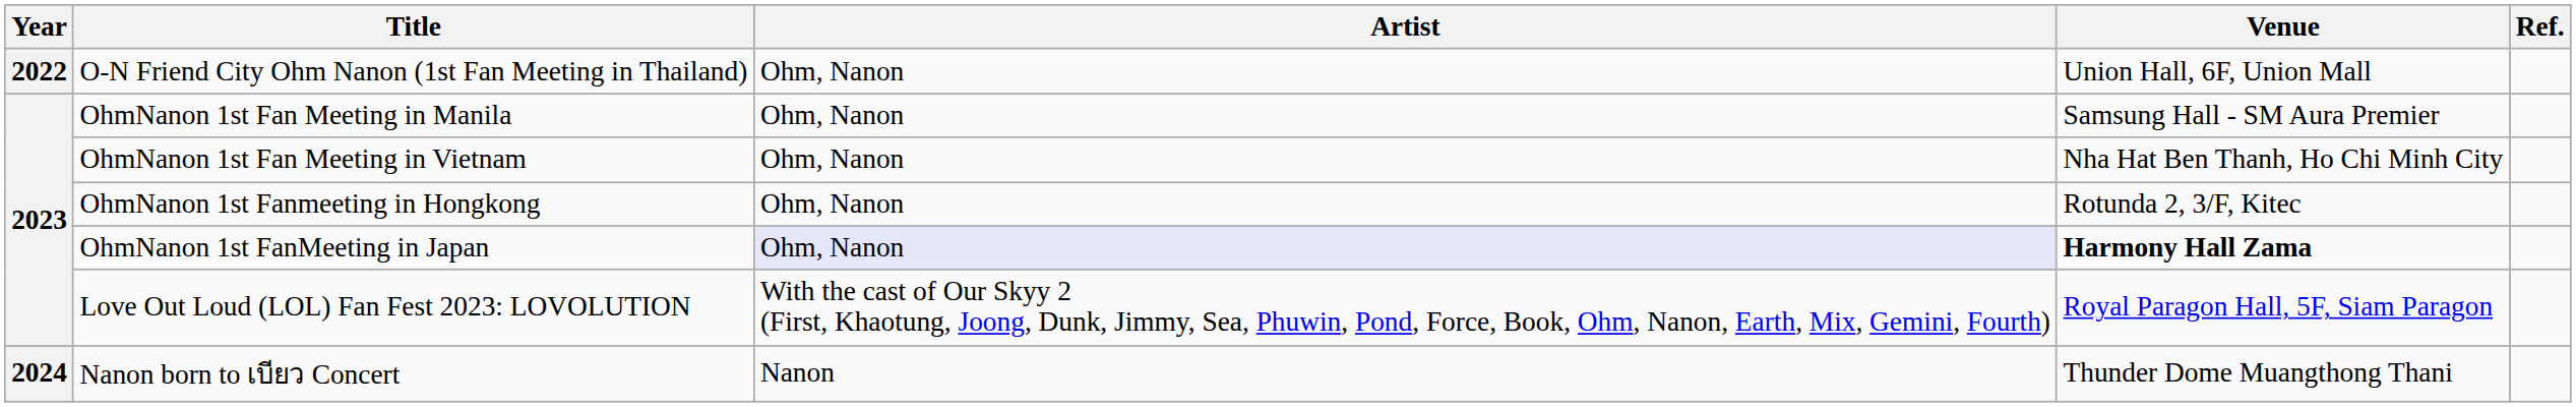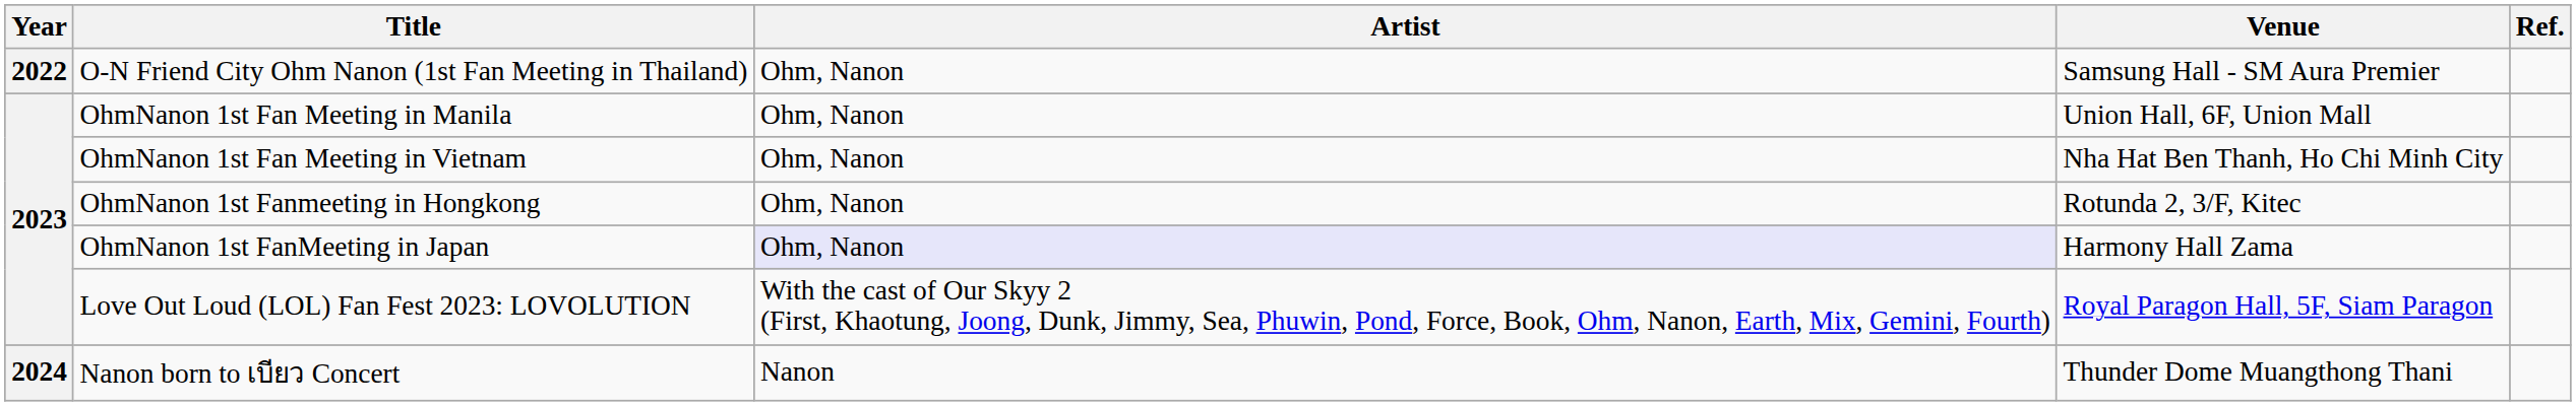 <table class="wikitable">
 <tr>
 <th>Year</th>
 <th>Title</th>
 <th>Artist</th>
 <th>Venue</th>
 <th>Ref.</th>
 </tr>
 <tr>
 <th>2022</th>
 <td>O-N Friend City Ohm Nanon (1st Fan Meeting in Thailand)</td>
 <td>Ohm, Nanon</td>
-<td>Union Hall, 6F, Union Mall</td>
+<td>Samsung Hall - SM Aura Premier</td>
 <td></td>
 </tr>
 <tr>
 <th rowspan="5">2023</th>
 <td>OhmNanon 1st Fan Meeting in Manila</td>
 <td>Ohm, Nanon</td>
-<td>Samsung Hall - SM Aura Premier</td>
+<td>Union Hall, 6F, Union Mall</td>
 <td></td>
 </tr>
 <tr>
 <td>OhmNanon 1st Fan Meeting in Vietnam</td>
 <td>Ohm, Nanon</td>
 <td>Nha Hat Ben Thanh, Ho Chi Minh City</td>
 <td></td>
 </tr>
 <tr>
 <td>OhmNanon 1st Fanmeeting in Hongkong</td>
 <td>Ohm, Nanon</td>
 <td>Rotunda 2, 3/F, Kitec</td>
 <td></td>
 </tr>
 <tr>
 <td>OhmNanon 1st FanMeeting in Japan</td>
 <td style="background: lavender;">Ohm, Nanon</td>
-<td><strong>Harmony Hall Zama</strong></td>
+<td>Harmony Hall Zama</td>
 <td></td>
 </tr>
 <tr>
 <td>Love Out Loud (LOL) Fan Fest 2023: LOVOLUTION</td>
 <td>With the cast of Our Skyy 2<br>(First, Khaotung, <a href='#'>Joong</a>, Dunk, Jimmy, Sea, <a href='#'>Phuwin</a>, <a href='#'>Pond</a>, Force, Book, <a href='#'>Ohm</a>, Nanon, <a href='#'>Earth</a>, <a href='#'>Mix</a>, <a href='#'>Gemini</a>, <a href='#'>Fourth</a>)</td>
 <td><a href='#'>Royal Paragon Hall, 5F, Siam Paragon</a></td>
 <td></td>
 </tr>
 <tr>
 <th>2024</th>
 <td>Nanon born to เบียว Concert</td>
 <td>Nanon</td>
 <td>Thunder Dome Muangthong Thani</td>
 <td></td>
 </tr>
 </table>
